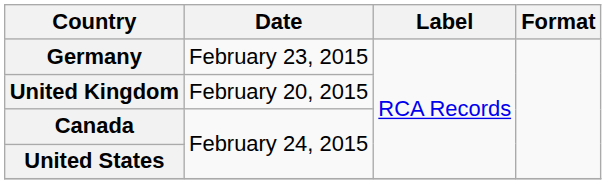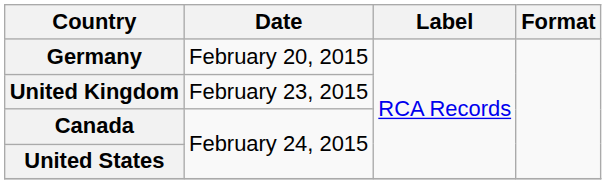 <table class="wikitable plainrowheaders">
 <tr>
 <th scope="col">Country</th>
 <th scope="col">Date</th>
 <th scope="col">Label</th>
 <th scope="col">Format</th>
 </tr>
 <tr>
 <th scope="row">Germany</th>
-<td>February 23, 2015</td>
+<td>February 20, 2015</td>
 <td rowspan="4"><a href='#'>RCA Records</a></td>
 <td rowspan="4"></td>
 </tr>
 <tr>
 <th scope="row">United Kingdom</th>
-<td>February 20, 2015</td>
+<td>February 23, 2015</td>
 </tr>
 <tr>
 <th scope="row">Canada</th>
 <td rowspan="2">February 24, 2015</td>
 </tr>
 <tr>
 <th scope="row">United States</th>
 </tr>
 <tr>
 </tr>
 </table>
